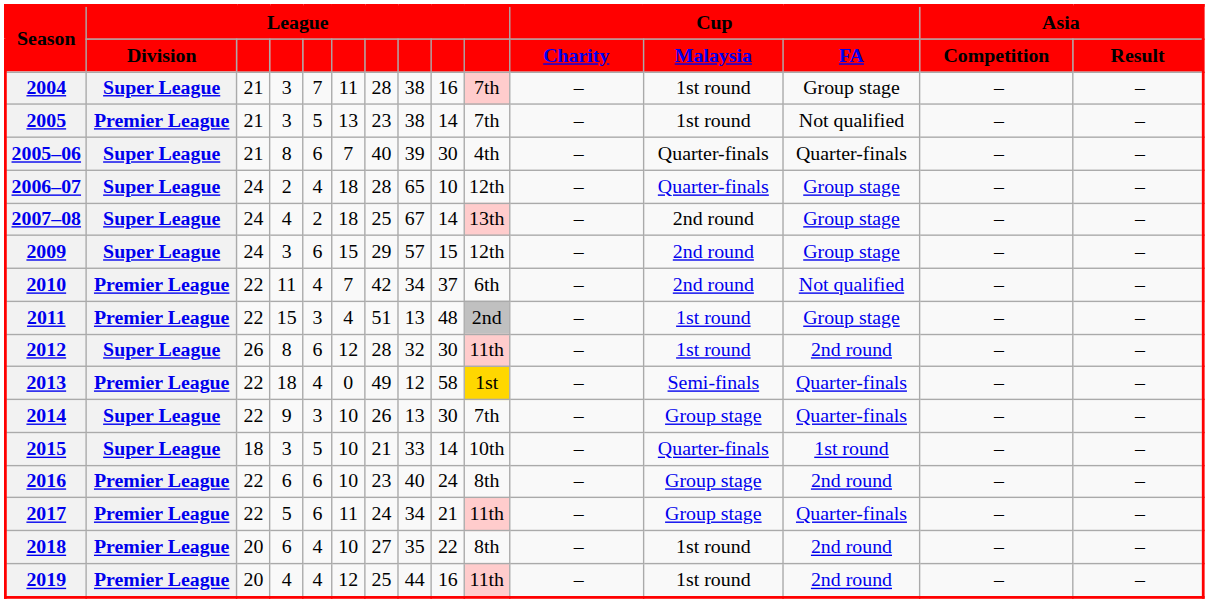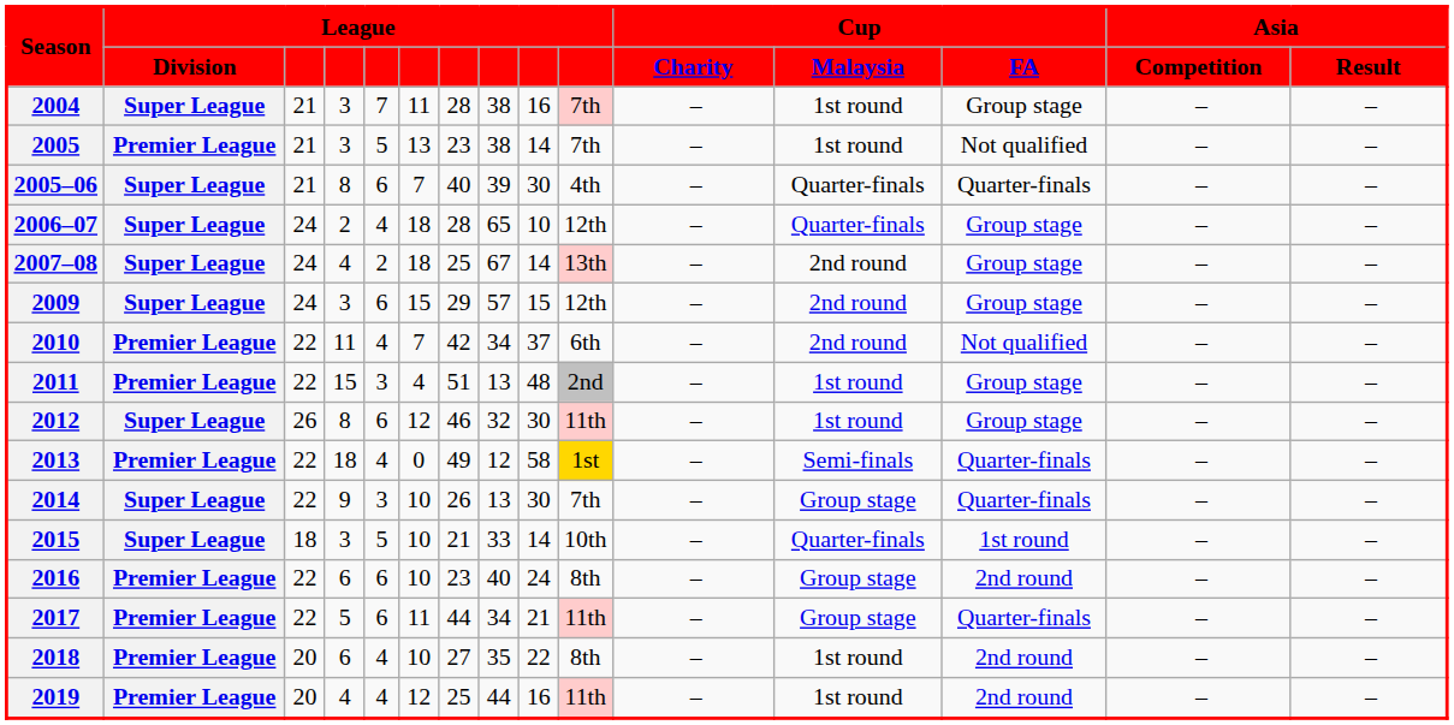 <table class="wikitable" style="border:2px solid red; font-size:90%; text-align:center;">
 <tr>
 <th rowspan="2"  style="background:red; color:black; width:60px;">Season</th>
 <th colspan="9" style="background:red; color:black;">League</th>
 <th colspan="3" style="background:red; color:black;">Cup</th>
 <th colspan="2" style="background:red; color:black;">Asia</th>
 </tr>
 <tr>
 <th style="background:red; color:black; width:150px;">Division</th>
 <th style="background:red; color:black; width:20px;"></th>
 <th style="background:red; color:black; width:20px;"></th>
 <th style="background:red; color:black; width:20px;"></th>
 <th style="background:red; color:black; width:20px;"></th>
 <th style="background:red; color:black; width:20px;"></th>
 <th style="background:red; color:black; width:20px;"></th>
 <th style="background:red; color:black; width:20px;"></th>
 <th style="background:red; color:black; width:20px;"></th>
 <th style="background:red; color:black; width:130px;"><a href='#'>Charity</a></th>
 <th style="background:red; color:black; width:130px;"><a href='#'>Malaysia</a></th>
 <th style="background:red; color:black; width:130px;"><a href='#'>FA</a></th>
 <th style="background:red; color:black; width:130px;">Competition</th>
 <th style="background:red; color:black; width:130px;">Result</th>
 </tr>
 <tr>
 <th><a href='#'>2004</a></th>
 <th><a href='#'>Super League</a></th>
 <td>21</td>
 <td>3</td>
 <td>7</td>
 <td>11</td>
 <td>28</td>
 <td>38</td>
 <td>16</td>
 <td style="background:#FFCCCC;">7th</td>
 <td> –</td>
 <td>1st round</td>
 <td>Group stage</td>
 <td> –</td>
 <td> –</td>
 </tr>
 <tr>
 <th><a href='#'>2005</a></th>
 <th><a href='#'>Premier League</a></th>
 <td>21</td>
 <td>3</td>
 <td>5</td>
 <td>13</td>
 <td>23</td>
 <td>38</td>
 <td>14</td>
 <td>7th</td>
 <td> –</td>
 <td>1st round</td>
 <td>Not qualified</td>
 <td> –</td>
 <td> –</td>
 </tr>
 <tr>
 <th><a href='#'>2005–06</a></th>
 <th><a href='#'>Super League</a></th>
 <td>21</td>
 <td>8</td>
 <td>6</td>
 <td>7</td>
 <td>40</td>
 <td>39</td>
 <td>30</td>
 <td>4th</td>
 <td> –</td>
 <td>Quarter-finals</td>
 <td>Quarter-finals</td>
 <td> –</td>
 <td> –</td>
 </tr>
 <tr>
 <th><a href='#'>2006–07</a></th>
 <th><a href='#'>Super League</a></th>
 <td>24</td>
 <td>2</td>
 <td>4</td>
 <td>18</td>
 <td>28</td>
 <td>65</td>
 <td>10</td>
 <td>12th</td>
 <td> –</td>
 <td><a href='#'>Quarter-finals</a></td>
 <td><a href='#'>Group stage</a></td>
 <td> –</td>
 <td> –</td>
 </tr>
 <tr>
 <th><a href='#'>2007–08</a></th>
 <th><a href='#'>Super League</a></th>
 <td>24</td>
 <td>4</td>
 <td>2</td>
 <td>18</td>
 <td>25</td>
 <td>67</td>
 <td>14</td>
 <td style="background:#FFCCCC;">13th</td>
 <td> –</td>
 <td>2nd round</td>
 <td><a href='#'>Group stage</a></td>
 <td> –</td>
 <td> –</td>
 </tr>
 <tr>
 <th><a href='#'>2009</a></th>
 <th><a href='#'>Super League</a></th>
 <td>24</td>
 <td>3</td>
 <td>6</td>
 <td>15</td>
 <td>29</td>
 <td>57</td>
 <td>15</td>
 <td>12th</td>
 <td> –</td>
 <td><a href='#'>2nd round</a></td>
 <td><a href='#'>Group stage</a></td>
 <td> –</td>
 <td> –</td>
 </tr>
 <tr>
 <th><a href='#'>2010</a></th>
 <th><a href='#'>Premier League</a></th>
 <td>22</td>
 <td>11</td>
 <td>4</td>
 <td>7</td>
 <td>42</td>
 <td>34</td>
 <td>37</td>
 <td>6th</td>
 <td> –</td>
 <td><a href='#'>2nd round</a></td>
 <td><a href='#'>Not qualified</a></td>
 <td> –</td>
 <td> –</td>
 </tr>
 <tr>
 <th><a href='#'>2011</a></th>
 <th><a href='#'>Premier League</a></th>
 <td>22</td>
 <td>15</td>
 <td>3</td>
 <td>4</td>
 <td>51</td>
 <td>13</td>
 <td>48</td>
 <td style="background:silver;">2nd</td>
 <td> –</td>
 <td><a href='#'>1st round</a></td>
 <td><a href='#'>Group stage</a></td>
 <td> –</td>
 <td> –</td>
 </tr>
 <tr>
 <th><a href='#'>2012</a></th>
 <th><a href='#'>Super League</a></th>
 <td>26</td>
 <td>8</td>
 <td>6</td>
 <td>12</td>
-<td>28</td>
+<td>46</td>
 <td>32</td>
 <td>30</td>
 <td style="background:#FFCCCC;">11th</td>
 <td> –</td>
 <td><a href='#'>1st round</a></td>
-<td><a href='#'>2nd round</a></td>
+<td><a href='#'>Group stage</a></td>
 <td> –</td>
 <td> –</td>
 </tr>
 <tr>
 <th><a href='#'>2013</a></th>
 <th><a href='#'>Premier League</a></th>
 <td>22</td>
 <td>18</td>
 <td>4</td>
 <td>0</td>
 <td>49</td>
 <td>12</td>
 <td>58</td>
 <td style="background:gold;">1st</td>
 <td> –</td>
 <td><a href='#'>Semi-finals</a></td>
 <td><a href='#'>Quarter-finals</a></td>
 <td> –</td>
 <td> –</td>
 </tr>
 <tr>
 <th><a href='#'>2014</a></th>
 <th><a href='#'>Super League</a></th>
 <td>22</td>
 <td>9</td>
 <td>3</td>
 <td>10</td>
 <td>26</td>
 <td>13</td>
 <td>30</td>
 <td>7th</td>
 <td> –</td>
 <td><a href='#'>Group stage</a></td>
 <td><a href='#'>Quarter-finals</a></td>
 <td> –</td>
 <td> –</td>
 </tr>
 <tr>
 <th><a href='#'>2015</a></th>
 <th><a href='#'>Super League</a></th>
 <td>18</td>
 <td>3</td>
 <td>5</td>
 <td>10</td>
 <td>21</td>
 <td>33</td>
 <td>14</td>
 <td>10th</td>
 <td> –</td>
 <td><a href='#'>Quarter-finals</a></td>
 <td><a href='#'>1st round</a></td>
 <td> –</td>
 <td> –</td>
 </tr>
 <tr>
 <th><a href='#'>2016</a></th>
 <th><a href='#'>Premier League</a></th>
 <td>22</td>
 <td>6</td>
 <td>6</td>
 <td>10</td>
 <td>23</td>
 <td>40</td>
 <td>24</td>
 <td>8th</td>
 <td> –</td>
 <td><a href='#'>Group stage</a></td>
 <td><a href='#'>2nd round</a></td>
 <td> –</td>
 <td> –</td>
 </tr>
 <tr>
 <th><a href='#'>2017</a></th>
 <th><a href='#'>Premier League</a></th>
 <td>22</td>
 <td>5</td>
 <td>6</td>
 <td>11</td>
-<td>24</td>
+<td>44</td>
 <td>34</td>
 <td>21</td>
 <td style="background:#FFCCCC;">11th</td>
 <td> –</td>
 <td><a href='#'>Group stage</a></td>
 <td><a href='#'>Quarter-finals</a></td>
 <td> –</td>
 <td> –</td>
 </tr>
 <tr>
 <th><a href='#'>2018</a></th>
 <th><a href='#'>Premier League</a></th>
 <td>20</td>
 <td>6</td>
 <td>4</td>
 <td>10</td>
 <td>27</td>
 <td>35</td>
 <td>22</td>
 <td>8th</td>
 <td> –</td>
 <td>1st round</td>
 <td><a href='#'>2nd round</a></td>
 <td> –</td>
 <td> –</td>
 </tr>
 <tr>
 <th><a href='#'>2019</a></th>
 <th><a href='#'>Premier League</a></th>
 <td>20</td>
 <td>4</td>
 <td>4</td>
 <td>12</td>
 <td>25</td>
 <td>44</td>
 <td>16</td>
 <td style="background:#FFCCCC;">11th</td>
 <td> –</td>
 <td>1st round</td>
 <td><a href='#'>2nd round</a></td>
 <td> –</td>
 <td> –</td>
 </tr>
 </table>
